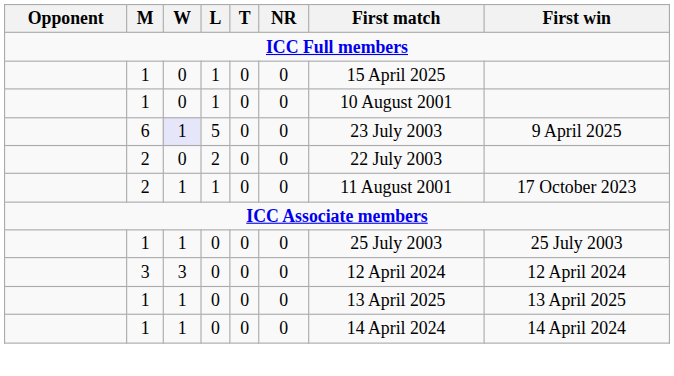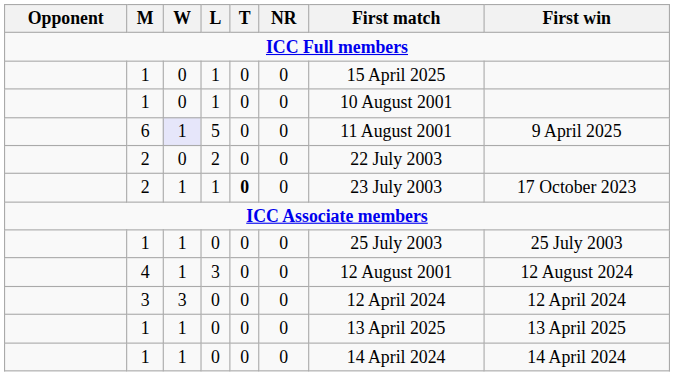 <table class="wikitable" style="text-align: center; width: 600px;">
 <tr>
 <th>Opponent</th>
 <th>M</th>
 <th>W</th>
 <th>L</th>
 <th>T</th>
 <th>NR</th>
 <th>First match</th>
 <th>First win</th>
 </tr>
 <tr>
 <td colspan="8" style="text-align: center;"><strong><a href='#'>ICC Full members</a></strong></td>
 </tr>
 <tr>
 <td align=left></td>
 <td>1</td>
 <td>0</td>
 <td>1</td>
 <td>0</td>
 <td>0</td>
 <td>15 April 2025</td>
 <td></td>
 </tr>
 <tr>
 <td align=left></td>
 <td>1</td>
 <td>0</td>
 <td>1</td>
 <td>0</td>
 <td>0</td>
 <td>10 August 2001</td>
 <td></td>
 </tr>
 <tr>
 <td align=left></td>
 <td>6</td>
 <td style="background: lavender;">1</td>
 <td>5</td>
 <td>0</td>
 <td>0</td>
-<td>23 July 2003</td>
+<td>11 August 2001</td>
 <td>9 April 2025</td>
 </tr>
 <tr>
 <td align=left></td>
 <td>2</td>
 <td>0</td>
 <td>2</td>
 <td>0</td>
 <td>0</td>
 <td>22 July 2003</td>
 <td></td>
 </tr>
 <tr>
 <td align=left></td>
 <td>2</td>
 <td>1</td>
 <td>1</td>
+<td><strong>0</strong></td>
 <td>0</td>
-<td>0</td>
-<td>11 August 2001</td>
+<td>23 July 2003</td>
 <td>17 October 2023</td>
 </tr>
 <tr>
 <td colspan="8" style="text-align: center;"><strong><a href='#'>ICC Associate members</a></strong></td>
 </tr>
 <tr>
 <td align=left></td>
 <td>1</td>
 <td>1</td>
 <td>0</td>
 <td>0</td>
 <td>0</td>
 <td>25 July 2003</td>
 <td>25 July 2003</td>
+</tr>
+<tr>
+<td align=left></td>
+<td>4</td>
+<td>1</td>
+<td>3</td>
+<td>0</td>
+<td>0</td>
+<td>12 August 2001</td>
+<td>12 August 2024</td>
 </tr>
 <tr>
 <td align=left></td>
 <td>3</td>
 <td>3</td>
 <td>0</td>
 <td>0</td>
 <td>0</td>
 <td>12 April 2024</td>
 <td>12 April 2024</td>
 </tr>
 <tr>
 <td align=left></td>
 <td>1</td>
 <td>1</td>
 <td>0</td>
 <td>0</td>
 <td>0</td>
 <td>13 April 2025</td>
 <td>13 April 2025</td>
 </tr>
 <tr>
 <td align=left></td>
 <td>1</td>
 <td>1</td>
 <td>0</td>
 <td>0</td>
 <td>0</td>
 <td>14 April 2024</td>
 <td>14 April 2024</td>
 </tr>
 </table>
